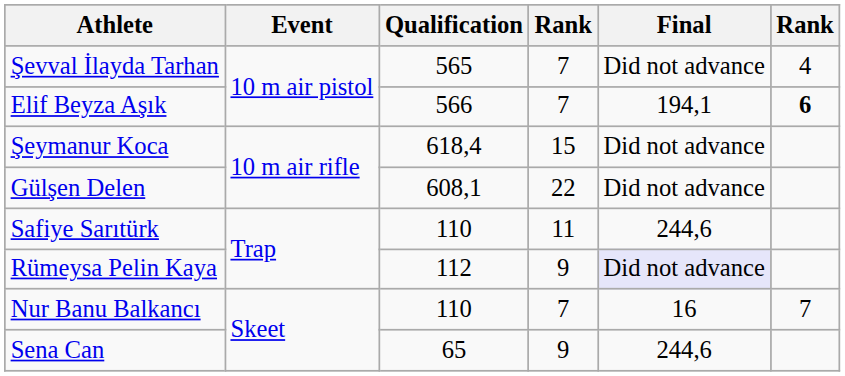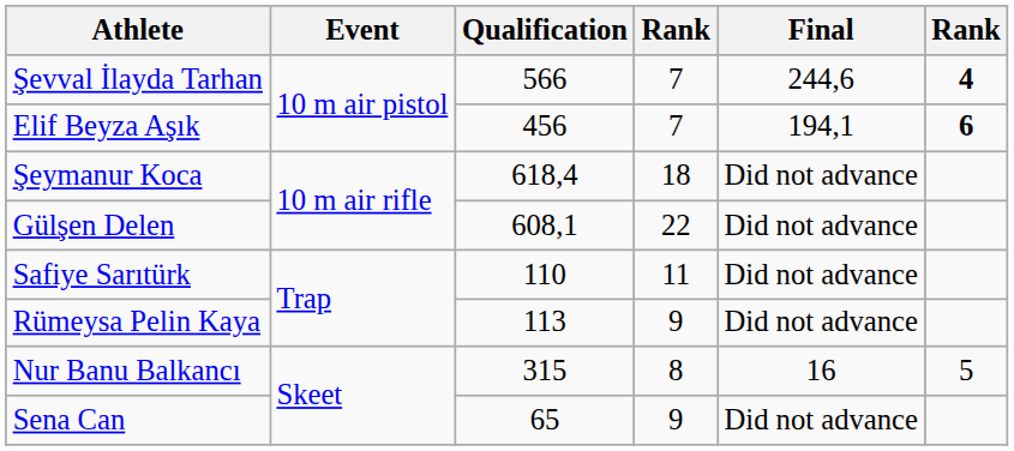 <table class=wikitable style="font-size:90%; text-align:center">
 <tr>
 <th>Athlete</th>
 <th>Event</th>
 <th>Qualification</th>
 <th>Rank</th>
 <th>Final</th>
 <th>Rank</th>
 </tr>
 <tr>
 <td align=left><a href='#'>Şevval İlayda Tarhan</a></td>
 <td align=left rowspan=2><a href='#'>10 m air pistol</a></td>
-<td>565</td>
+<td>566</td>
 <td>7</td>
-<td>Did not advance</td>
-<td>4</td>
+<td>244,6</td>
+<td><strong>4</strong></td>
 </tr>
 <tr>
 <td align=left><a href='#'>Elif Beyza Aşık</a></td>
-<td>566</td>
+<td>456</td>
 <td>7</td>
 <td>194,1</td>
 <td><strong>6</strong></td>
 </tr>
 <tr>
 <td align=left><a href='#'>Şeymanur Koca</a></td>
 <td align=left rowspan=2><a href='#'>10 m air rifle</a></td>
 <td>618,4</td>
-<td>15</td>
+<td>18</td>
 <td>Did not advance</td>
 <td></td>
 </tr>
 <tr>
 <td align=left><a href='#'>Gülşen Delen</a></td>
 <td>608,1</td>
 <td>22</td>
 <td>Did not advance</td>
 <td></td>
 </tr>
 <tr>
 <td align=left><a href='#'>Safiye Sarıtürk</a></td>
 <td align=left rowspan=2><a href='#'>Trap</a></td>
 <td>110</td>
 <td>11</td>
-<td>244,6</td>
+<td>Did not advance</td>
 <td></td>
 </tr>
 <tr>
 <td align=left><a href='#'>Rümeysa Pelin Kaya</a></td>
-<td>112</td>
+<td>113</td>
 <td>9</td>
-<td style="background: lavender;">Did not advance</td>
+<td>Did not advance</td>
 <td></td>
 </tr>
 <tr>
 <td align=left><a href='#'>Nur Banu Balkancı</a></td>
 <td align=left rowspan=2><a href='#'>Skeet</a></td>
-<td>110</td>
-<td>7</td>
+<td>315</td>
+<td>8</td>
 <td>16</td>
-<td>7</td>
+<td>5</td>
 </tr>
 <tr>
 <td align=left><a href='#'>Sena Can</a></td>
 <td>65</td>
 <td>9</td>
-<td>244,6</td>
+<td>Did not advance</td>
 <td></td>
 </tr>
 </table>
